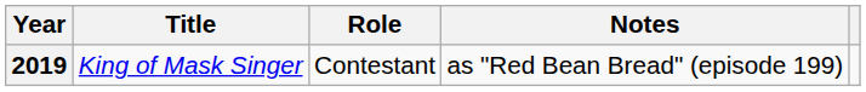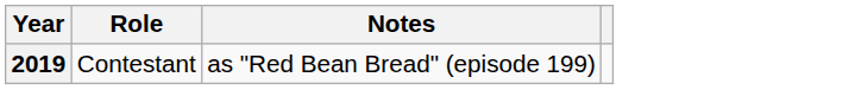 <table class="wikitable sortable plainrowheaders">
 <tr>
 <th scope="col">Year</th>
-<th scope="col">Title</th>
 <th scope="col">Role</th>
 <th scope="col">Notes</th>
 <th scope="col" class="unsortable"></th>
 </tr>
 <tr>
 <th scope="row">2019</th>
-<td><em><a href='#'>King of Mask Singer</a></em></td>
 <td>Contestant</td>
 <td>as "Red Bean Bread" (episode 199)</td>
 <td></td>
 </tr>
 </table>
